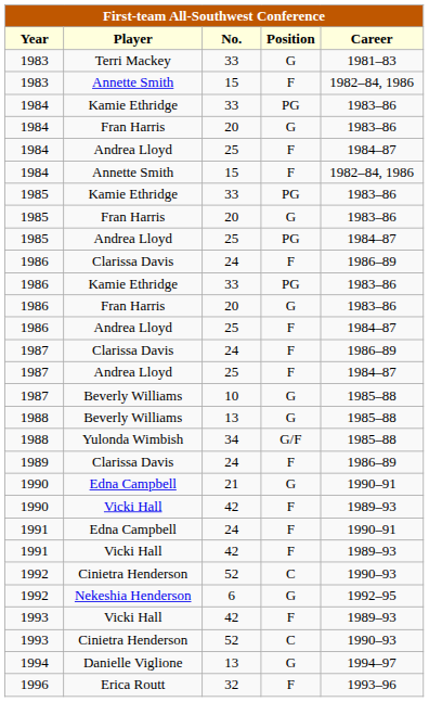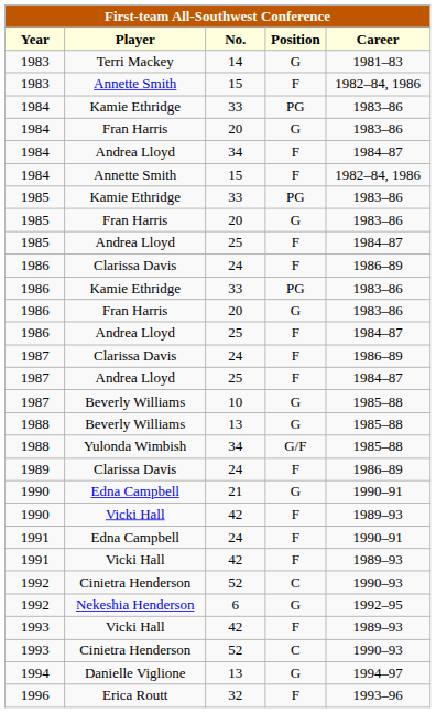 <table class="wikitable" style="text-align:center">
 <tr>
 <td colspan="5" style= "background: #BF5700; color:white"><strong>First-team All-Southwest Conference</strong></td>
 </tr>
 <tr>
 <th style="width:60px; background: #ffffdd;">Year</th>
 <th style="width:150px; background: #ffffdd;">Player</th>
 <th style="width:60px; background: #ffffdd;">No.</th>
 <th style="width:60px; background: #ffffdd;">Position</th>
 <th style="width:110px; background: #ffffdd;">Career</th>
 </tr>
 <tr>
 <td>1983</td>
 <td>Terri Mackey</td>
-<td>33</td>
+<td>14</td>
 <td>G</td>
 <td>1981–83</td>
 </tr>
 <tr>
 <td>1983</td>
 <td><a href='#'>Annette Smith</a></td>
 <td>15</td>
 <td>F</td>
 <td>1982–84, 1986</td>
 </tr>
 <tr>
 <td>1984</td>
 <td>Kamie Ethridge</td>
 <td>33</td>
 <td>PG</td>
 <td>1983–86</td>
 </tr>
 <tr>
 <td>1984</td>
 <td>Fran Harris</td>
 <td>20</td>
 <td>G</td>
 <td>1983–86</td>
 </tr>
 <tr>
 <td>1984</td>
 <td>Andrea Lloyd</td>
-<td>25</td>
+<td>34</td>
 <td>F</td>
 <td>1984–87</td>
 </tr>
 <tr>
 <td>1984</td>
 <td>Annette Smith</td>
 <td>15</td>
 <td>F</td>
 <td>1982–84, 1986</td>
 </tr>
 <tr>
 <td>1985</td>
 <td>Kamie Ethridge</td>
 <td>33</td>
 <td>PG</td>
 <td>1983–86</td>
 </tr>
 <tr>
 <td>1985</td>
 <td>Fran Harris</td>
 <td>20</td>
 <td>G</td>
 <td>1983–86</td>
 </tr>
 <tr>
 <td>1985</td>
 <td>Andrea Lloyd</td>
 <td>25</td>
-<td>PG</td>
+<td>F</td>
 <td>1984–87</td>
 </tr>
 <tr>
 <td>1986</td>
 <td>Clarissa Davis</td>
 <td>24</td>
 <td>F</td>
 <td>1986–89</td>
 </tr>
 <tr>
 <td>1986</td>
 <td>Kamie Ethridge</td>
 <td>33</td>
 <td>PG</td>
 <td>1983–86</td>
 </tr>
 <tr>
 <td>1986</td>
 <td>Fran Harris</td>
 <td>20</td>
 <td>G</td>
 <td>1983–86</td>
 </tr>
 <tr>
 <td>1986</td>
 <td>Andrea Lloyd</td>
 <td>25</td>
 <td>F</td>
 <td>1984–87</td>
 </tr>
 <tr>
 <td>1987</td>
 <td>Clarissa Davis</td>
 <td>24</td>
 <td>F</td>
 <td>1986–89</td>
 </tr>
 <tr>
 <td>1987</td>
 <td>Andrea Lloyd</td>
 <td>25</td>
 <td>F</td>
 <td>1984–87</td>
 </tr>
 <tr>
 <td>1987</td>
 <td>Beverly Williams</td>
 <td>10</td>
 <td>G</td>
 <td>1985–88</td>
 </tr>
 <tr>
 <td>1988</td>
 <td>Beverly Williams</td>
 <td>13</td>
 <td>G</td>
 <td>1985–88</td>
 </tr>
 <tr>
 <td>1988</td>
 <td>Yulonda Wimbish</td>
 <td>34</td>
 <td>G/F</td>
 <td>1985–88</td>
 </tr>
 <tr>
 <td>1989</td>
 <td>Clarissa Davis</td>
 <td>24</td>
 <td>F</td>
 <td>1986–89</td>
 </tr>
 <tr>
 <td>1990</td>
 <td><a href='#'>Edna Campbell</a></td>
 <td>21</td>
 <td>G</td>
 <td>1990–91</td>
 </tr>
 <tr>
 <td>1990</td>
 <td><a href='#'>Vicki Hall</a></td>
 <td>42</td>
 <td>F</td>
 <td>1989–93</td>
 </tr>
 <tr>
 <td>1991</td>
 <td>Edna Campbell</td>
 <td>24</td>
 <td>F</td>
 <td>1990–91</td>
 </tr>
 <tr>
 <td>1991</td>
 <td>Vicki Hall</td>
 <td>42</td>
 <td>F</td>
 <td>1989–93</td>
 </tr>
 <tr>
 <td>1992</td>
 <td>Cinietra Henderson</td>
 <td>52</td>
 <td>C</td>
 <td>1990–93</td>
 </tr>
 <tr>
 <td>1992</td>
 <td><a href='#'>Nekeshia Henderson</a></td>
 <td>6</td>
 <td>G</td>
 <td>1992–95</td>
 </tr>
 <tr>
 <td>1993</td>
 <td>Vicki Hall</td>
 <td>42</td>
 <td>F</td>
 <td>1989–93</td>
 </tr>
 <tr>
 <td>1993</td>
 <td>Cinietra Henderson</td>
 <td>52</td>
 <td>C</td>
 <td>1990–93</td>
 </tr>
 <tr>
 <td>1994</td>
 <td>Danielle Viglione</td>
 <td>13</td>
 <td>G</td>
 <td>1994–97</td>
 </tr>
 <tr>
 <td>1996</td>
 <td>Erica Routt</td>
 <td>32</td>
 <td>F</td>
 <td>1993–96</td>
 </tr>
 </table>
